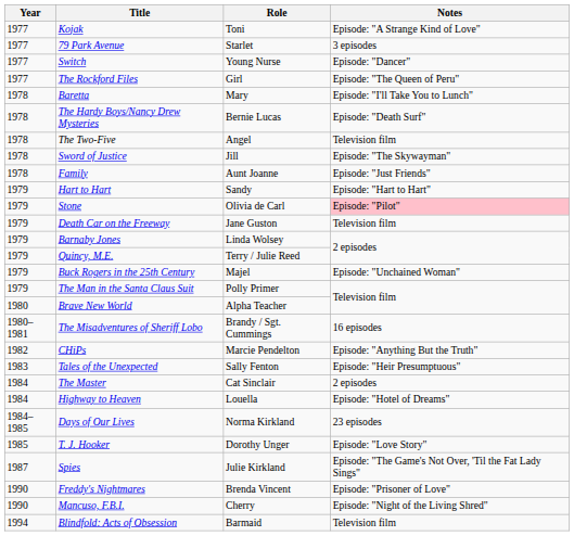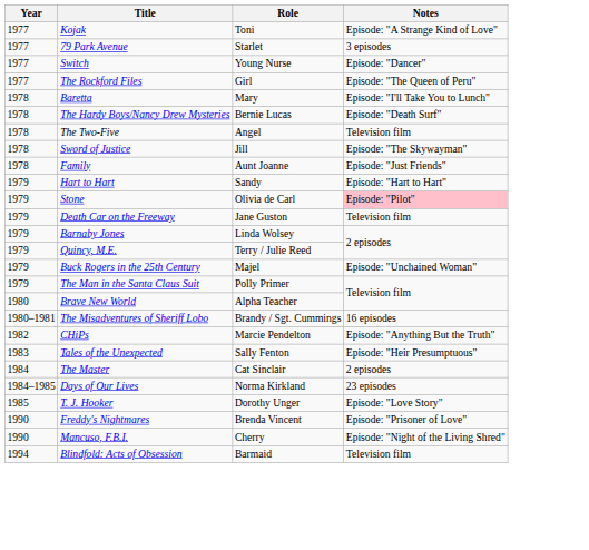 <table class="wikitable sortable">
 <tr>
 <th>Year</th>
 <th>Title</th>
 <th>Role</th>
 <th>Notes</th>
 </tr>
 <tr>
 <td>1977</td>
 <td><em><a href='#'>Kojak</a></em></td>
 <td>Toni</td>
 <td>Episode: "A Strange Kind of Love"</td>
 </tr>
 <tr>
 <td>1977</td>
 <td><em><a href='#'>79 Park Avenue</a></em></td>
 <td>Starlet</td>
 <td>3 episodes</td>
 </tr>
 <tr>
 <td>1977</td>
 <td><a href='#'><em>Switch</em></a></td>
 <td>Young Nurse</td>
 <td>Episode: "Dancer"</td>
 </tr>
 <tr>
 <td>1977</td>
 <td><em><a href='#'>The Rockford Files</a></em></td>
 <td>Girl</td>
 <td>Episode: "The Queen of Peru"</td>
 </tr>
 <tr>
 <td>1978</td>
 <td><em><a href='#'>Baretta</a></em></td>
 <td>Mary</td>
 <td>Episode: "I'll Take You to Lunch"</td>
 </tr>
 <tr>
 <td>1978</td>
 <td><em><a href='#'>The Hardy Boys/Nancy Drew Mysteries</a></em></td>
 <td>Bernie Lucas</td>
 <td>Episode: "Death Surf"</td>
 </tr>
 <tr>
 <td>1978</td>
 <td><em>The Two-Five</em></td>
 <td>Angel</td>
 <td>Television film</td>
 </tr>
 <tr>
 <td>1978</td>
 <td><a href='#'><em>Sword of Justice</em></a></td>
 <td>Jill</td>
 <td>Episode: "The Skywayman"</td>
 </tr>
 <tr>
 <td>1978</td>
 <td><a href='#'><em>Family</em></a></td>
 <td>Aunt Joanne</td>
 <td>Episode: "Just Friends"</td>
 </tr>
 <tr>
 <td>1979</td>
 <td><em><a href='#'>Hart to Hart</a></em></td>
 <td>Sandy</td>
 <td>Episode: "Hart to Hart"</td>
 </tr>
 <tr>
 <td>1979</td>
 <td><a href='#'><em>Stone</em></a></td>
 <td>Olivia de Carl</td>
 <td style="background: pink;">Episode: "Pilot"</td>
 </tr>
 <tr>
 <td>1979</td>
 <td><em><a href='#'>Death Car on the Freeway</a></em></td>
 <td>Jane Guston</td>
 <td>Television film</td>
 </tr>
 <tr>
 <td>1979</td>
 <td><em><a href='#'>Barnaby Jones</a></em></td>
 <td>Linda Wolsey</td>
 <td rowspan="2">2 episodes</td>
 </tr>
 <tr>
 <td>1979</td>
 <td><em><a href='#'>Quincy, M.E.</a></em></td>
 <td>Terry / Julie Reed</td>
 </tr>
 <tr>
 <td>1979</td>
 <td><a href='#'><em>Buck Rogers in the 25th Century</em></a></td>
 <td>Majel</td>
 <td>Episode: "Unchained Woman"</td>
 </tr>
 <tr>
 <td>1979</td>
 <td><em><a href='#'>The Man in the Santa Claus Suit</a></em></td>
 <td>Polly Primer</td>
 <td rowspan="2">Television film</td>
 </tr>
 <tr>
 <td>1980</td>
 <td><a href='#'><em>Brave New World</em></a></td>
 <td>Alpha Teacher</td>
 </tr>
 <tr>
 <td>1980–1981</td>
 <td><em><a href='#'>The Misadventures of Sheriff Lobo</a></em></td>
 <td>Brandy / Sgt. Cummings</td>
 <td>16 episodes</td>
 </tr>
 <tr>
 <td>1982</td>
 <td><em><a href='#'>CHiPs</a></em></td>
 <td>Marcie Pendelton</td>
 <td>Episode: "Anything But the Truth"</td>
 </tr>
 <tr>
 <td>1983</td>
 <td><a href='#'><em>Tales of the Unexpected</em></a></td>
 <td>Sally Fenton</td>
 <td>Episode: "Heir Presumptuous"</td>
 </tr>
 <tr>
 <td>1984</td>
 <td><a href='#'><em>The Master</em></a></td>
 <td>Cat Sinclair</td>
 <td>2 episodes</td>
 </tr>
 <tr>
-<td>1984</td>
-<td><em><a href='#'>Highway to Heaven</a></em></td>
-<td>Louella</td>
-<td>Episode: "Hotel of Dreams"</td>
-</tr>
-<tr>
 <td>1984–1985</td>
 <td><em><a href='#'>Days of Our Lives</a></em></td>
 <td>Norma Kirkland</td>
 <td>23 episodes</td>
 </tr>
 <tr>
 <td>1985</td>
 <td><em><a href='#'>T. J. Hooker</a></em></td>
 <td>Dorothy Unger</td>
 <td>Episode: "Love Story"</td>
-</tr>
-<tr>
-<td>1987</td>
-<td><a href='#'><em>Spies</em></a></td>
-<td>Julie Kirkland</td>
-<td>Episode: "The Game's Not Over, 'Til the Fat Lady Sings"</td>
 </tr>
 <tr>
 <td>1990</td>
 <td><em><a href='#'>Freddy's Nightmares</a></em></td>
 <td>Brenda Vincent</td>
 <td>Episode: "Prisoner of Love"</td>
 </tr>
 <tr>
 <td>1990</td>
 <td><em><a href='#'>Mancuso, F.B.I.</a></em></td>
 <td>Cherry</td>
 <td>Episode: "Night of the Living Shred"</td>
 </tr>
 <tr>
 <td>1994</td>
 <td><em><a href='#'>Blindfold: Acts of Obsession</a></em></td>
 <td>Barmaid</td>
 <td>Television film</td>
 </tr>
 </table>
